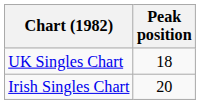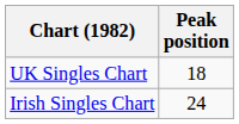 <table class="wikitable">
 <tr>
 <th>Chart (1982)</th>
 <th>Peak<br>position</th>
 </tr>
 <tr>
 <td><a href='#'>UK Singles Chart</a></td>
 <td align="center">18</td>
 </tr>
 <tr>
 <td><a href='#'>Irish Singles Chart</a></td>
-<td align="center">20</td>
+<td align="center">24</td>
 </tr>
 </table>
